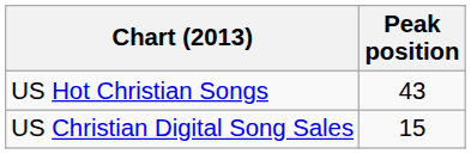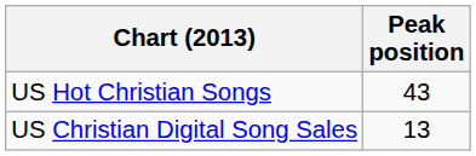 <table class="wikitable">
 <tr>
 <th>Chart (2013)</th>
 <th>Peak<br>position</th>
 </tr>
 <tr>
 <td>US <a href='#'>Hot Christian Songs</a></td>
 <td align="center">43</td>
 </tr>
 <tr>
 <td>US <a href='#'>Christian Digital Song Sales</a></td>
-<td align="center">15</td>
+<td align="center">13</td>
 </tr>
 </table>
